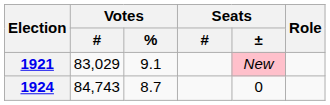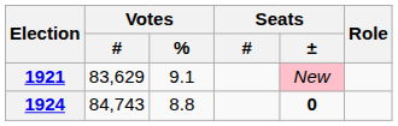 <table class=wikitable style="text-align:center">
 <tr>
 <th rowspan=2>Election</th>
 <th colspan=2>Votes</th>
 <th colspan=2>Seats</th>
 <th rowspan=2>Role</th>
 </tr>
 <tr>
 <th style="width:50px">#</th>
 <th style="width:50px">%</th>
 <th style="width:50px">#</th>
 <th style="width:50px">±</th>
 </tr>
 <tr>
 <th><a href='#'>1921</a></th>
-<td>83,029</td>
+<td>83,629</td>
 <td>9.1</td>
 <td stlye="text-align:center;"></td>
 <td style="background: pink;"><em>New</em></td>
 <td></td>
 </tr>
 <tr>
 <th><a href='#'>1924</a></th>
 <td>84,743</td>
-<td>8.7</td>
+<td>8.8</td>
 <td stlye="text-align:center;"></td>
-<td> 0</td>
+<td><strong> 0</strong></td>
 <td></td>
 </tr>
 </table>
